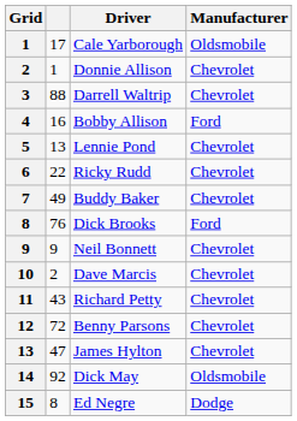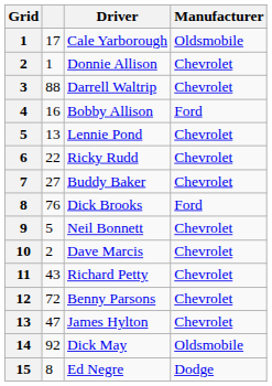 <table class="wikitable">
 <tr>
 <th>Grid</th>
 <th></th>
 <th>Driver</th>
 <th>Manufacturer</th>
 </tr>
 <tr>
 <th>1</th>
 <td>17</td>
 <td><a href='#'>Cale Yarborough</a></td>
 <td><a href='#'>Oldsmobile</a></td>
 </tr>
 <tr>
 <th>2</th>
 <td>1</td>
 <td><a href='#'>Donnie Allison</a></td>
 <td><a href='#'>Chevrolet</a></td>
 </tr>
 <tr>
 <th>3</th>
 <td>88</td>
 <td><a href='#'>Darrell Waltrip</a></td>
 <td><a href='#'>Chevrolet</a></td>
 </tr>
 <tr>
 <th>4</th>
 <td>16</td>
 <td><a href='#'>Bobby Allison</a></td>
 <td><a href='#'>Ford</a></td>
 </tr>
 <tr>
 <th>5</th>
 <td>13</td>
 <td><a href='#'>Lennie Pond</a></td>
 <td><a href='#'>Chevrolet</a></td>
 </tr>
 <tr>
 <th>6</th>
 <td>22</td>
 <td><a href='#'>Ricky Rudd</a></td>
 <td><a href='#'>Chevrolet</a></td>
 </tr>
 <tr>
 <th>7</th>
-<td>49</td>
+<td>27</td>
 <td><a href='#'>Buddy Baker</a></td>
 <td><a href='#'>Chevrolet</a></td>
 </tr>
 <tr>
 <th>8</th>
 <td>76</td>
 <td><a href='#'>Dick Brooks</a></td>
 <td><a href='#'>Ford</a></td>
 </tr>
 <tr>
 <th>9</th>
-<td>9</td>
+<td>5</td>
 <td><a href='#'>Neil Bonnett</a></td>
 <td><a href='#'>Chevrolet</a></td>
 </tr>
 <tr>
 <th>10</th>
 <td>2</td>
 <td><a href='#'>Dave Marcis</a></td>
 <td><a href='#'>Chevrolet</a></td>
 </tr>
 <tr>
 <th>11</th>
 <td>43</td>
 <td><a href='#'>Richard Petty</a></td>
 <td><a href='#'>Chevrolet</a></td>
 </tr>
 <tr>
 <th>12</th>
 <td>72</td>
 <td><a href='#'>Benny Parsons</a></td>
 <td><a href='#'>Chevrolet</a></td>
 </tr>
 <tr>
 <th>13</th>
 <td>47</td>
 <td><a href='#'>James Hylton</a></td>
 <td><a href='#'>Chevrolet</a></td>
 </tr>
 <tr>
 <th>14</th>
 <td>92</td>
 <td><a href='#'>Dick May</a></td>
 <td><a href='#'>Oldsmobile</a></td>
 </tr>
 <tr>
 <th>15</th>
 <td>8</td>
 <td><a href='#'>Ed Negre</a></td>
 <td><a href='#'>Dodge</a></td>
 </tr>
 </table>
